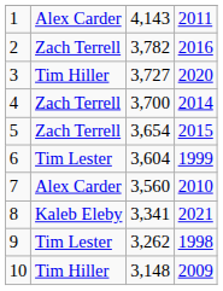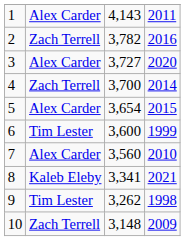 <table class="wikitable">
 <tr>
 </tr>
 <tr>
 <td>1</td>
 <td><a href='#'>Alex Carder</a></td>
 <td><abbr>4,143</abbr></td>
 <td><a href='#'>2011</a></td>
 </tr>
 <tr>
 <td>2</td>
 <td><a href='#'>Zach Terrell</a></td>
 <td><abbr>3,782</abbr></td>
 <td><a href='#'>2016</a></td>
 </tr>
 <tr>
 <td>3</td>
-<td><a href='#'>Tim Hiller</a></td>
+<td><a href='#'>Alex Carder</a></td>
 <td><abbr>3,727</abbr></td>
 <td><a href='#'>2020</a></td>
 </tr>
 <tr>
 <td>4</td>
 <td><a href='#'>Zach Terrell</a></td>
 <td><abbr>3,700</abbr></td>
 <td><a href='#'>2014</a></td>
 </tr>
 <tr>
 <td>5</td>
-<td><a href='#'>Zach Terrell</a></td>
+<td><a href='#'>Alex Carder</a></td>
 <td><abbr>3,654</abbr></td>
 <td><a href='#'>2015</a></td>
 </tr>
 <tr>
 <td>6</td>
 <td><a href='#'>Tim Lester</a></td>
-<td><abbr>3,604</abbr></td>
+<td><abbr>3,600</abbr></td>
 <td><a href='#'>1999</a></td>
 </tr>
 <tr>
 <td>7</td>
 <td><a href='#'>Alex Carder</a></td>
 <td><abbr>3,560</abbr></td>
 <td><a href='#'>2010</a></td>
 </tr>
 <tr>
 <td>8</td>
 <td><a href='#'>Kaleb Eleby</a></td>
 <td><abbr>3,341</abbr></td>
 <td><a href='#'>2021</a></td>
 </tr>
 <tr>
 <td>9</td>
 <td><a href='#'>Tim Lester</a></td>
 <td><abbr>3,262</abbr></td>
 <td><a href='#'>1998</a></td>
 </tr>
 <tr>
 <td>10</td>
-<td><a href='#'>Tim Hiller</a></td>
+<td><a href='#'>Zach Terrell</a></td>
 <td><abbr>3,148</abbr></td>
 <td><a href='#'>2009</a></td>
 </tr>
 </table>
